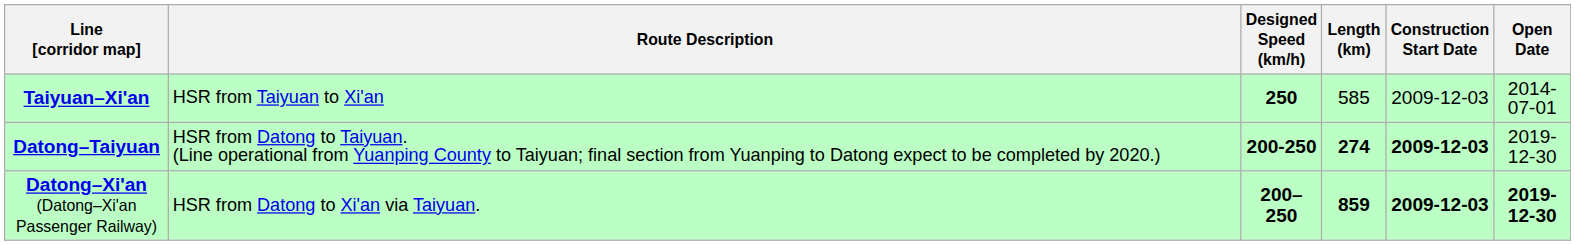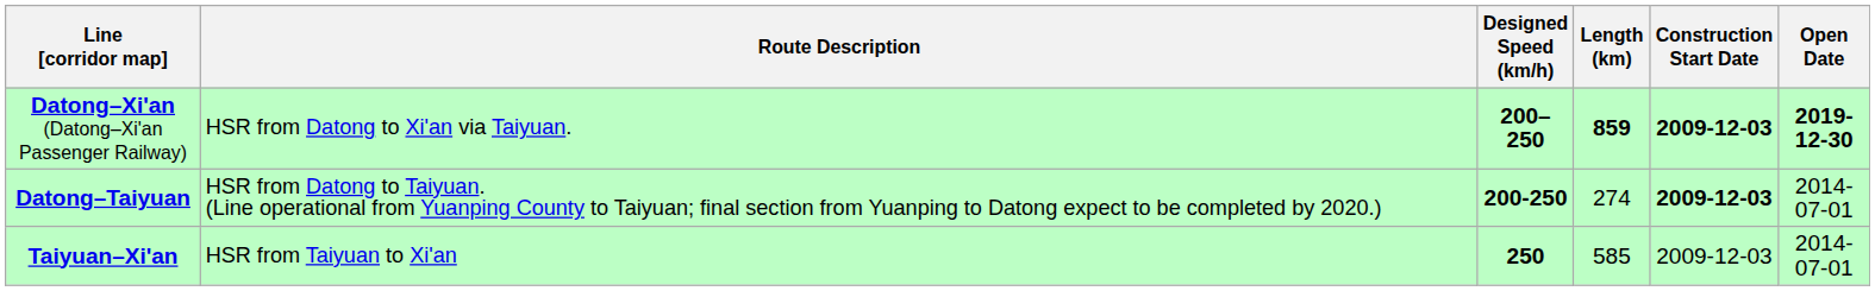 <table class="wikitable sortable" style="width:100%; text-align:center; font-size:96%; line-height:1.05">
 <tr>
 <th style="width:125px;"><small><strong>Line</strong><br>[corridor map]</small></th>
 <th><small><strong>Route Description</strong></small></th>
 <th style="width:40px;"><small><strong>Designed<br>Speed<br>(km/h)</strong><br></small></th>
 <th style="width:45px;"><small><strong>Length<br>(km)</strong><br></small></th>
 <th style="width:55px;"><small><strong>Construction<br>Start Date</strong><br></small></th>
 <th style="width:55px;"><small><strong>Open Date</strong><br></small></th>
 </tr>
 <tr style="background:#bcffc5;">
+<td style="font-size:100%; text-align:center;"><strong><a href='#'>Datong–Xi'an</a></strong><br><small>(Datong–Xi'an Passenger Railway)</small></td>
+<td style="font-size:95%; text-align:left">HSR from <a href='#'>Datong</a> to <a href='#'>Xi'an</a> via <a href='#'>Taiyuan</a>.</td>
+<td><strong>200–250</strong></td>
+<td><strong>859</strong></td>
+<td><strong>2009-12-03</strong></td>
+<td><strong>2019-12-30</strong></td>
+</tr>
+<tr style="background:#bcffc5;">
+<td style="font-size:100%; text-align:center;"><strong><a href='#'>Datong–Taiyuan</a></strong><br></td>
+<td style="font-size:95%; text-align:left">HSR from <a href='#'>Datong</a> to <a href='#'>Taiyuan</a>. <br>(Line operational from <a href='#'>Yuanping County</a> to Taiyuan; final section from Yuanping to Datong expect to be completed by 2020.)</td>
+<td><strong>200-250</strong></td>
+<td>274</td>
+<td><strong>2009-12-03</strong></td>
+<td>2014-07-01</td>
+</tr>
+<tr style="background:#bcffc5;">
 <td style="font-size:100%; text-align:center;"><strong><a href='#'>Taiyuan–Xi'an</a></strong><br></td>
 <td style="font-size:95%; text-align:left">HSR from <a href='#'>Taiyuan</a> to <a href='#'>Xi'an</a></td>
 <td><strong>250</strong></td>
 <td>585</td>
 <td>2009-12-03</td>
 <td>2014-07-01</td>
 </tr>
-<tr style="background:#bcffc5;">
-<td style="font-size:100%; text-align:center;"><strong><a href='#'>Datong–Taiyuan</a></strong><br></td>
-<td style="font-size:95%; text-align:left">HSR from <a href='#'>Datong</a> to <a href='#'>Taiyuan</a>. <br>(Line operational from <a href='#'>Yuanping County</a> to Taiyuan; final section from Yuanping to Datong expect to be completed by 2020.)</td>
-<td><strong>200-250</strong></td>
-<td><strong>274</strong></td>
-<td><strong>2009-12-03</strong></td>
-<td>2019-12-30</td>
-</tr>
-<tr style="background:#bcffc5;">
-<td style="font-size:100%; text-align:center;"><strong><a href='#'>Datong–Xi'an</a></strong><br><small>(Datong–Xi'an Passenger Railway)</small></td>
-<td style="font-size:95%; text-align:left">HSR from <a href='#'>Datong</a> to <a href='#'>Xi'an</a> via <a href='#'>Taiyuan</a>.</td>
-<td><strong>200–250</strong></td>
-<td><strong>859</strong></td>
-<td><strong>2009-12-03</strong></td>
-<td><strong>2019-12-30</strong></td>
-</tr>
 </table>
